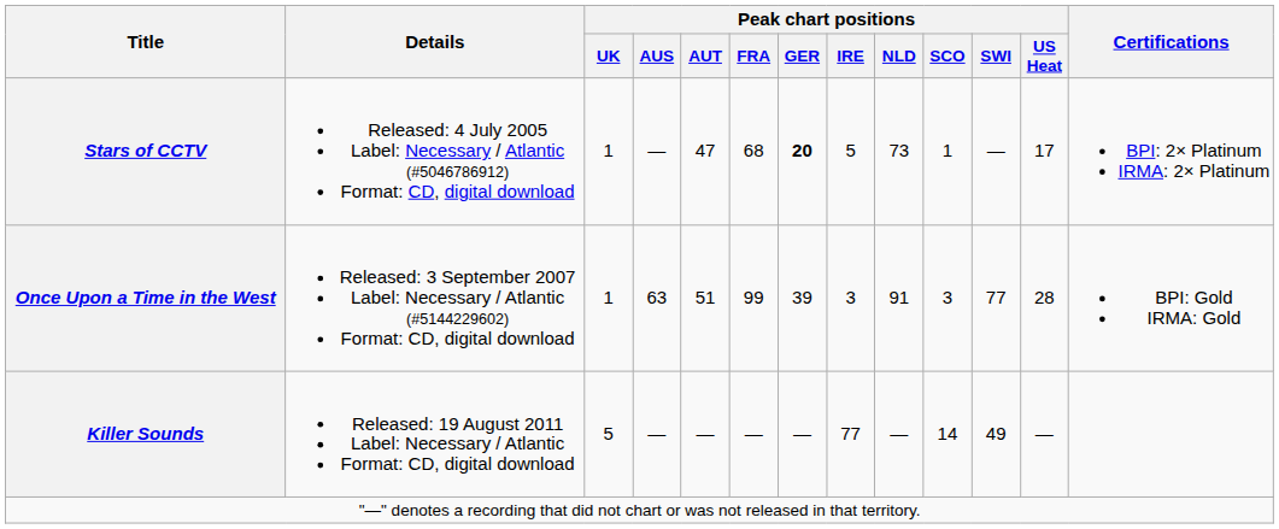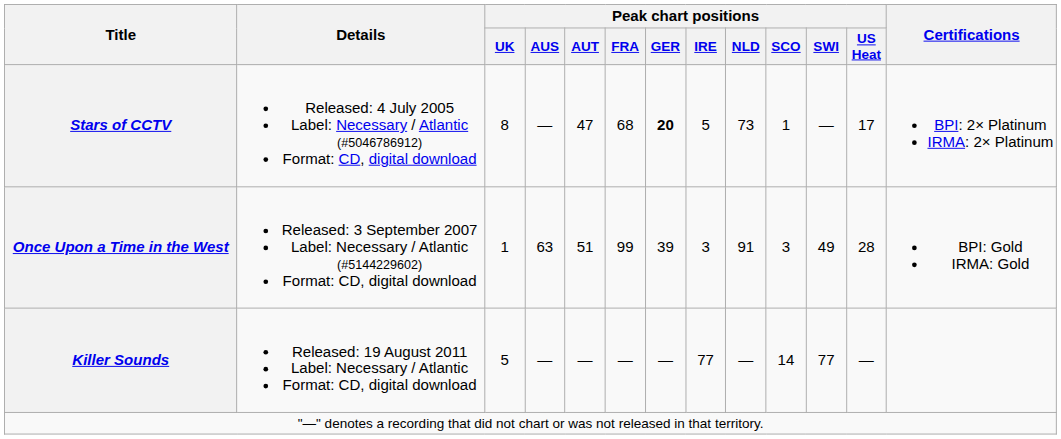 <table class="wikitable plainrowheaders" style="text-align:center;">
 <tr>
 <th scope="col" rowspan="2" style="width:15em;">Title</th>
 <th scope="col" rowspan="2" style="width:16em;">Details</th>
 <th scope="col" colspan="10">Peak chart positions</th>
 <th scope="col" rowspan="2"><a href='#'>Certifications</a></th>
 </tr>
 <tr>
 <th scope="col" style="width:2.5em;font-size:90%;"><a href='#'>UK</a><br></th>
 <th scope="col" style="width:2.5em;font-size:90%;"><a href='#'>AUS</a><br></th>
 <th scope="col" style="width:2.5em;font-size:90%;"><a href='#'>AUT</a><br></th>
 <th scope="col" style="width:2.5em;font-size:90%;"><a href='#'>FRA</a><br></th>
 <th scope="col" style="width:2.5em;font-size:90%;"><a href='#'>GER</a><br></th>
 <th scope="col" style="width:2.5em;font-size:90%;"><a href='#'>IRE</a><br></th>
 <th scope="col" style="width:2.5em;font-size:90%;"><a href='#'>NLD</a><br></th>
 <th scope="col" style="width:2.5em;font-size:90%;"><a href='#'>SCO</a><br></th>
 <th scope="col" style="width:2.5em;font-size:90%;"><a href='#'>SWI</a><br></th>
 <th scope="col" style="width:2.5em;font-size:90%;"><a href='#'>US<br>Heat</a><br></th>
 </tr>
 <tr>
 <th scope="row"><em><a href='#'>Stars of CCTV</a></em></th>
 <td><br><ul><li>Released: 4 July 2005</li><li>Label: <a href='#'>Necessary</a> / <a href='#'>Atlantic</a> <small>(#5046786912)</small></li><li>Format: <a href='#'>CD</a>, <a href='#'>digital download</a></li></ul></td>
-<td>1</td>
+<td>8</td>
 <td>—</td>
 <td>47</td>
 <td>68</td>
 <td><strong>20</strong></td>
 <td>5</td>
 <td>73</td>
 <td>1</td>
 <td>—</td>
 <td>17</td>
 <td><br><ul><li><a href='#'>BPI</a>: 2× Platinum</li><li><a href='#'>IRMA</a>: 2× Platinum</li></ul></td>
 </tr>
 <tr>
 <th scope="row"><em><a href='#'>Once Upon a Time in the West</a></em></th>
 <td><br><ul><li>Released: 3 September 2007</li><li>Label: Necessary / Atlantic <small>(#5144229602)</small></li><li>Format: CD, digital download</li></ul></td>
 <td>1</td>
 <td>63</td>
 <td>51</td>
 <td>99</td>
 <td>39</td>
 <td>3</td>
 <td>91</td>
 <td>3</td>
-<td>77</td>
+<td>49</td>
 <td>28</td>
 <td><br><ul><li>BPI: Gold</li><li>IRMA: Gold</li></ul></td>
 </tr>
 <tr>
 <th scope="row"><em><a href='#'>Killer Sounds</a></em></th>
 <td><br><ul><li>Released: 19 August 2011</li><li>Label: Necessary / Atlantic</li><li>Format: CD, digital download</li></ul></td>
 <td>5</td>
 <td>—</td>
 <td>—</td>
 <td>—</td>
 <td>—</td>
 <td>77</td>
 <td>—</td>
 <td>14</td>
-<td>49</td>
+<td>77</td>
 <td>—</td>
 <td></td>
 </tr>
 <tr>
 <td colspan="15" style="font-size:90%">"—" denotes a recording that did not chart or was not released in that territory.</td>
 </tr>
 </table>
